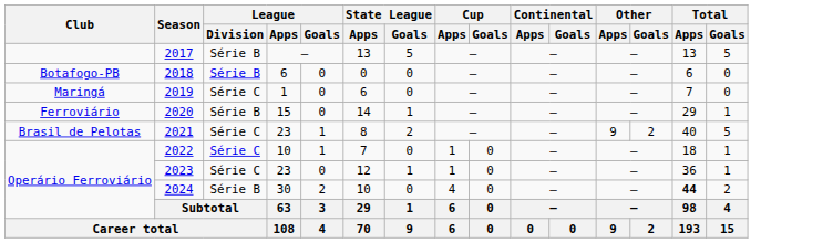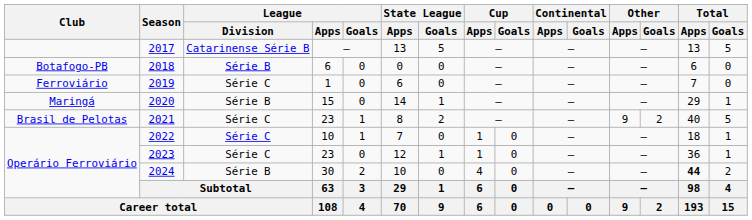 <table class="wikitable" style="text-align: center;">
 <tr>
 <th rowspan="2">Club</th>
 <th rowspan="2">Season</th>
 <th colspan="3">League</th>
 <th colspan="2">State League</th>
 <th colspan="2">Cup</th>
 <th colspan="2">Continental</th>
 <th colspan="2">Other</th>
 <th colspan="2">Total</th>
 </tr>
 <tr>
 <th>Division</th>
 <th>Apps</th>
 <th>Goals</th>
 <th>Apps</th>
 <th>Goals</th>
 <th>Apps</th>
 <th>Goals</th>
 <th>Apps</th>
 <th>Goals</th>
 <th>Apps</th>
 <th>Goals</th>
 <th>Apps</th>
 <th>Goals</th>
 </tr>
 <tr>
 <td valign="center"></td>
 <td><a href='#'>2017</a></td>
-<td>Série B</td>
+<td><a href='#'>Catarinense Série B</a></td>
 <td colspan="2">—</td>
 <td>13</td>
 <td>5</td>
 <td colspan="2">—</td>
 <td colspan="2">—</td>
 <td colspan="2">—</td>
 <td>13</td>
 <td>5</td>
 </tr>
 <tr>
 <td valign="center"><a href='#'>Botafogo-PB</a></td>
 <td><a href='#'>2018</a></td>
 <td><a href='#'>Série B</a></td>
 <td>6</td>
 <td>0</td>
 <td>0</td>
 <td>0</td>
 <td colspan="2">—</td>
 <td colspan="2">—</td>
 <td colspan="2">—</td>
 <td>6</td>
 <td>0</td>
 </tr>
 <tr>
-<td valign="center"><a href='#'>Maringá</a></td>
+<td valign="center"><a href='#'>Ferroviário</a></td>
 <td><a href='#'>2019</a></td>
 <td>Série C</td>
 <td>1</td>
 <td>0</td>
 <td>6</td>
 <td>0</td>
 <td colspan="2">—</td>
 <td colspan="2">—</td>
 <td colspan="2">—</td>
 <td>7</td>
 <td>0</td>
 </tr>
 <tr>
-<td valign="center"><a href='#'>Ferroviário</a></td>
+<td valign="center"><a href='#'>Maringá</a></td>
 <td><a href='#'>2020</a></td>
 <td>Série B</td>
 <td>15</td>
 <td>0</td>
 <td>14</td>
 <td>1</td>
 <td colspan="2">—</td>
 <td colspan="2">—</td>
 <td colspan="2">—</td>
 <td>29</td>
 <td>1</td>
 </tr>
 <tr>
 <td valign="center"><a href='#'>Brasil de Pelotas</a></td>
 <td><a href='#'>2021</a></td>
 <td>Série C</td>
 <td>23</td>
 <td>1</td>
 <td>8</td>
 <td>2</td>
 <td colspan="2">—</td>
 <td colspan="2">—</td>
 <td>9</td>
 <td>2</td>
 <td>40</td>
 <td>5</td>
 </tr>
 <tr>
 <td rowspan="4" valign="center"><a href='#'>Operário Ferroviário</a></td>
 <td><a href='#'>2022</a></td>
 <td><a href='#'>Série C</a></td>
 <td>10</td>
 <td>1</td>
 <td>7</td>
 <td>0</td>
 <td>1</td>
 <td>0</td>
 <td colspan="2">—</td>
 <td colspan="2">—</td>
 <td>18</td>
 <td>1</td>
 </tr>
 <tr>
 <td><a href='#'>2023</a></td>
 <td>Série C</td>
 <td>23</td>
 <td>0</td>
 <td>12</td>
 <td>1</td>
 <td>1</td>
 <td>0</td>
 <td colspan="2">—</td>
 <td colspan="2">—</td>
 <td>36</td>
 <td>1</td>
 </tr>
 <tr>
 <td><a href='#'>2024</a></td>
 <td>Série B</td>
 <td>30</td>
 <td>2</td>
 <td>10</td>
 <td>0</td>
 <td>4</td>
 <td>0</td>
 <td colspan="2">—</td>
 <td colspan="2">—</td>
 <td><strong>44</strong></td>
 <td>2</td>
 </tr>
 <tr>
 <th colspan="2">Subtotal</th>
 <th>63</th>
 <th>3</th>
 <th>29</th>
 <th>1</th>
 <th>6</th>
 <th>0</th>
 <th colspan="2">—</th>
 <th colspan="2">—</th>
 <th>98</th>
 <th>4</th>
 </tr>
 <tr>
 <th colspan="3"><strong>Career total</strong></th>
 <th>108</th>
 <th>4</th>
 <th>70</th>
 <th>9</th>
 <th>6</th>
 <th>0</th>
 <th>0</th>
 <th>0</th>
 <th>9</th>
 <th>2</th>
 <th>193</th>
 <th>15</th>
 </tr>
 </table>
